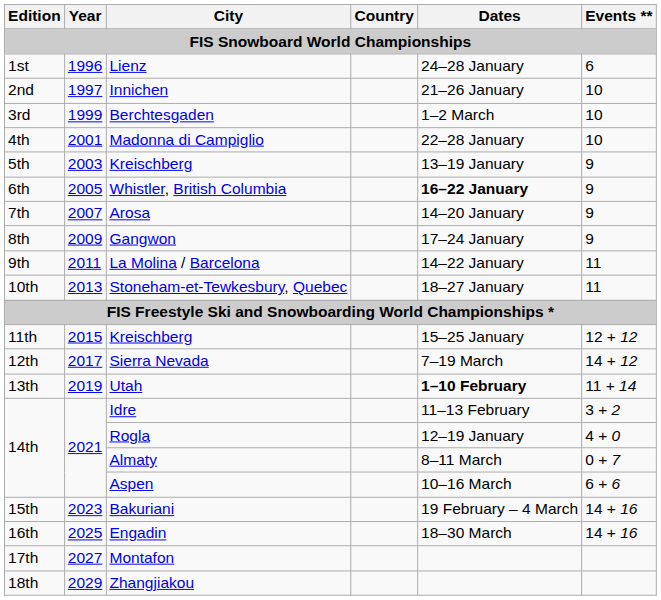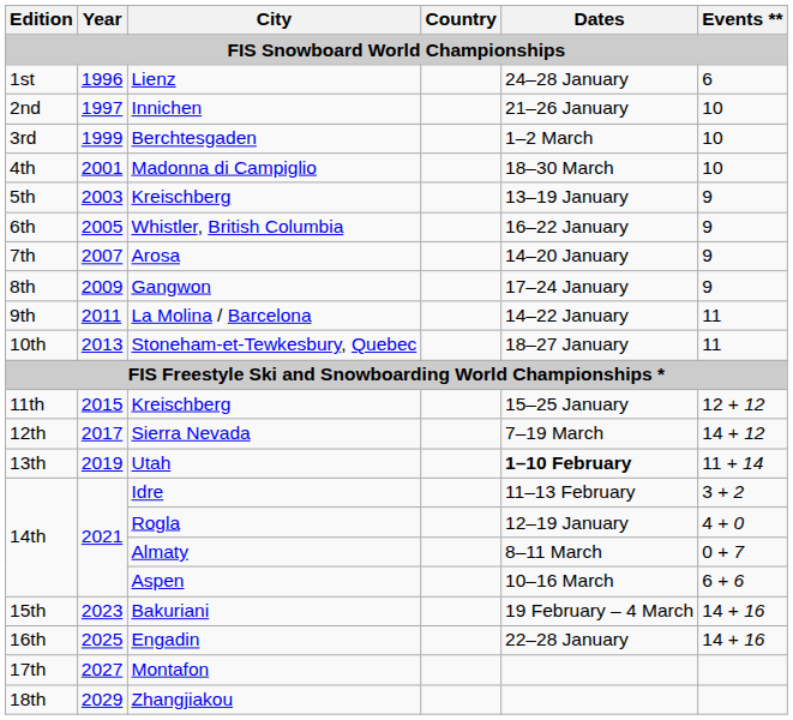 <table class="wikitable">
 <tr>
 <th>Edition</th>
 <th>Year</th>
 <th>City</th>
 <th>Country</th>
 <th>Dates</th>
 <th>Events **</th>
 </tr>
 <tr>
 <td colspan="6" bgcolor="#cccccc"align=center><strong>FIS Snowboard World Championships</strong></td>
 </tr>
 <tr>
 <td>1st</td>
 <td><a href='#'>1996</a></td>
 <td><a href='#'>Lienz</a></td>
 <td></td>
 <td>24–28 January</td>
 <td>6</td>
 </tr>
 <tr>
 <td>2nd</td>
 <td><a href='#'>1997</a></td>
 <td><a href='#'>Innichen</a></td>
 <td></td>
 <td>21–26 January</td>
 <td>10</td>
 </tr>
 <tr>
 <td>3rd</td>
 <td><a href='#'>1999</a></td>
 <td><a href='#'>Berchtesgaden</a></td>
 <td></td>
 <td>1–2 March</td>
 <td>10</td>
 </tr>
 <tr>
 <td>4th</td>
 <td><a href='#'>2001</a></td>
 <td><a href='#'>Madonna di Campiglio</a></td>
 <td></td>
-<td>22–28 January</td>
+<td>18–30 March</td>
 <td>10</td>
 </tr>
 <tr>
 <td>5th</td>
 <td><a href='#'>2003</a></td>
 <td><a href='#'>Kreischberg</a></td>
 <td></td>
 <td>13–19 January</td>
 <td>9</td>
 </tr>
 <tr>
 <td>6th</td>
 <td><a href='#'>2005</a></td>
 <td><a href='#'>Whistler</a>, <a href='#'>British Columbia</a></td>
 <td></td>
-<td><strong>16–22 January</strong></td>
+<td>16–22 January</td>
 <td>9</td>
 </tr>
 <tr>
 <td>7th</td>
 <td><a href='#'>2007</a></td>
 <td><a href='#'>Arosa</a></td>
 <td></td>
 <td>14–20 January</td>
 <td>9</td>
 </tr>
 <tr>
 <td>8th</td>
 <td><a href='#'>2009</a></td>
 <td><a href='#'>Gangwon</a></td>
 <td></td>
 <td>17–24 January</td>
 <td>9</td>
 </tr>
 <tr>
 <td>9th</td>
 <td><a href='#'>2011</a></td>
 <td><a href='#'>La Molina</a> / <a href='#'>Barcelona</a></td>
 <td></td>
 <td>14–22 January</td>
 <td>11</td>
 </tr>
 <tr>
 <td>10th</td>
 <td><a href='#'>2013</a></td>
 <td><a href='#'>Stoneham-et-Tewkesbury</a>, <a href='#'>Quebec</a></td>
 <td></td>
 <td>18–27 January</td>
 <td>11</td>
 </tr>
 <tr>
 <td colspan="6" bgcolor="#cccccc"align=center><strong>FIS Freestyle Ski and Snowboarding World Championships *</strong></td>
 </tr>
 <tr>
 <td>11th</td>
 <td><a href='#'>2015</a></td>
 <td><a href='#'>Kreischberg</a></td>
 <td></td>
 <td>15–25 January</td>
 <td>12 + <em>12</em></td>
 </tr>
 <tr>
 <td>12th</td>
 <td><a href='#'>2017</a></td>
 <td><a href='#'>Sierra Nevada</a></td>
 <td></td>
 <td>7–19 March</td>
 <td>14 + <em>12</em></td>
 </tr>
 <tr>
 <td>13th</td>
 <td><a href='#'>2019</a></td>
 <td><a href='#'>Utah</a></td>
 <td></td>
 <td><strong>1–10 February</strong></td>
 <td>11 + <em>14</em></td>
 </tr>
 <tr>
 <td rowspan=4>14th</td>
 <td rowspan=4><a href='#'>2021</a></td>
 <td><a href='#'>Idre</a></td>
 <td></td>
 <td>11–13 February</td>
 <td>3 + <em>2</em></td>
 </tr>
 <tr>
 <td><a href='#'>Rogla</a></td>
 <td></td>
 <td>12–19 January</td>
 <td>4 + <em>0</em></td>
 </tr>
 <tr>
 <td><a href='#'>Almaty</a></td>
 <td></td>
 <td>8–11 March</td>
 <td>0 + <em>7</em></td>
 </tr>
 <tr>
 <td><a href='#'>Aspen</a></td>
 <td></td>
 <td>10–16 March</td>
 <td>6 + <em>6</em></td>
 </tr>
 <tr>
 <td>15th</td>
 <td><a href='#'>2023</a></td>
 <td><a href='#'>Bakuriani</a></td>
 <td></td>
 <td>19 February – 4 March</td>
 <td>14 + <em>16</em></td>
 </tr>
 <tr>
 <td>16th</td>
 <td><a href='#'>2025</a></td>
 <td><a href='#'>Engadin</a></td>
 <td></td>
-<td>18–30 March</td>
+<td>22–28 January</td>
 <td>14 + <em>16</em></td>
 </tr>
 <tr>
 <td>17th</td>
 <td><a href='#'>2027</a></td>
 <td><a href='#'>Montafon</a></td>
 <td></td>
 <td></td>
 <td></td>
 </tr>
 <tr>
 <td>18th</td>
 <td><a href='#'>2029</a></td>
 <td><a href='#'>Zhangjiakou</a></td>
 <td></td>
 <td></td>
 <td></td>
 </tr>
 </table>
